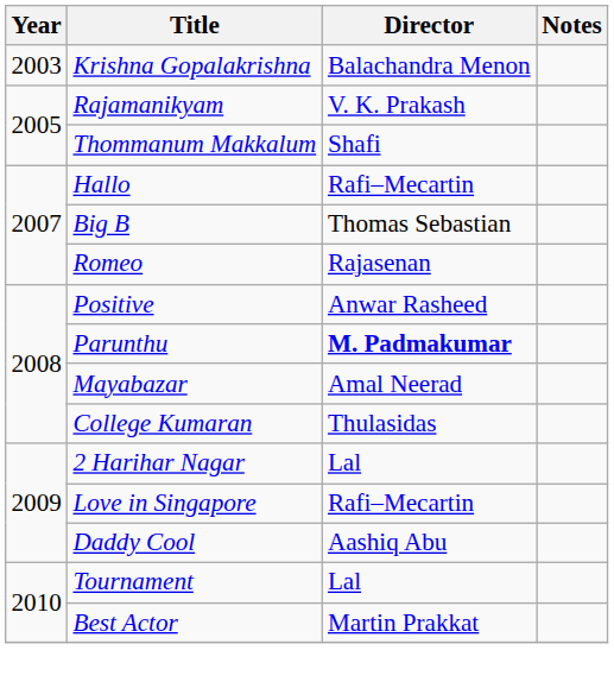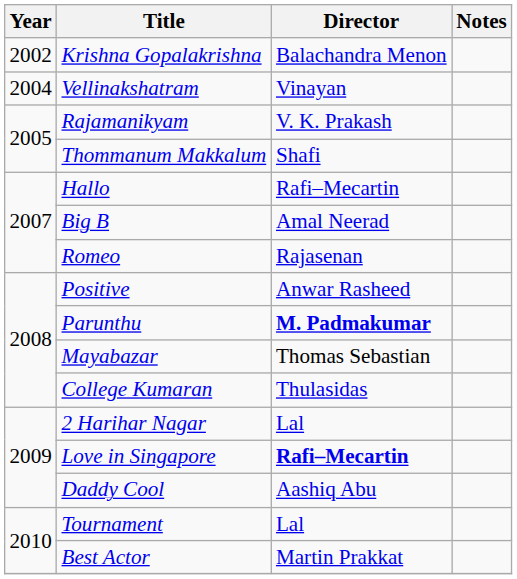 <table class="wikitable sortable">
 <tr>
 <th>Year</th>
 <th>Title</th>
 <th>Director</th>
 <th class="unsortable">Notes</th>
 </tr>
 <tr>
-<td>2003</td>
+<td>2002</td>
 <td><em><a href='#'>Krishna Gopalakrishna</a></em></td>
 <td><a href='#'>Balachandra Menon</a></td>
+<td></td>
+</tr>
+<tr>
+<td>2004</td>
+<td><em><a href='#'>Vellinakshatram</a></em></td>
+<td><a href='#'>Vinayan</a></td>
 <td></td>
 </tr>
 <tr>
 <td rowspan=2>2005</td>
 <td><em><a href='#'>Rajamanikyam</a></em></td>
 <td><a href='#'>V. K. Prakash</a></td>
 <td></td>
 </tr>
 <tr>
 <td><em><a href='#'>Thommanum Makkalum</a></em></td>
 <td><a href='#'>Shafi</a></td>
 <td></td>
 </tr>
 <tr>
 <td rowspan=3>2007</td>
 <td><em><a href='#'>Hallo</a></em></td>
 <td><a href='#'>Rafi–Mecartin</a></td>
 <td></td>
 </tr>
 <tr>
 <td><em><a href='#'>Big B</a></em></td>
-<td>Thomas Sebastian</td>
+<td><a href='#'>Amal Neerad</a></td>
 <td></td>
 </tr>
 <tr>
 <td><em><a href='#'>Romeo</a></em></td>
 <td><a href='#'>Rajasenan</a></td>
 <td></td>
 </tr>
 <tr>
 <td rowspan=4>2008</td>
 <td><em><a href='#'>Positive</a></em></td>
 <td><a href='#'>Anwar Rasheed</a></td>
 <td></td>
 </tr>
 <tr>
 <td><em><a href='#'>Parunthu</a></em></td>
 <td><strong><a href='#'>M. Padmakumar</a></strong></td>
 <td></td>
 </tr>
 <tr>
 <td><em><a href='#'>Mayabazar</a></em></td>
-<td><a href='#'>Amal Neerad</a></td>
+<td>Thomas Sebastian</td>
 <td></td>
 </tr>
 <tr>
 <td><em><a href='#'>College Kumaran</a></em></td>
 <td><a href='#'>Thulasidas</a></td>
 <td></td>
 </tr>
 <tr>
 <td rowspan=3>2009</td>
 <td><em><a href='#'>2 Harihar Nagar</a></em></td>
 <td><a href='#'>Lal</a></td>
 <td></td>
 </tr>
 <tr>
 <td><em><a href='#'>Love in Singapore</a></em></td>
-<td><a href='#'>Rafi–Mecartin</a></td>
+<td><strong><a href='#'>Rafi–Mecartin</a></strong></td>
 <td></td>
 </tr>
 <tr>
 <td><em><a href='#'>Daddy Cool</a></em></td>
 <td><a href='#'>Aashiq Abu</a></td>
 <td></td>
 </tr>
 <tr>
 <td rowspan=2>2010</td>
 <td><em><a href='#'>Tournament</a></em></td>
 <td><a href='#'>Lal</a></td>
 <td></td>
 </tr>
 <tr>
 <td><em><a href='#'>Best Actor</a></em></td>
 <td><a href='#'>Martin Prakkat</a></td>
 <td></td>
 </tr>
 <tr>
 </tr>
 </table>
